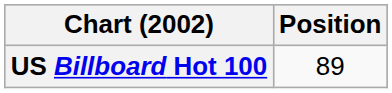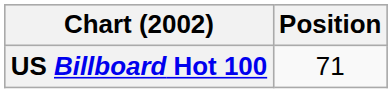 <table class="wikitable plainrowheaders" style="text-align:center">
 <tr>
 <th>Chart (2002)</th>
 <th>Position</th>
 </tr>
 <tr>
 <th scope="row">US <a href='#'><em>Billboard</em> Hot 100</a></th>
-<td>89</td>
+<td>71</td>
 </tr>
 </table>
